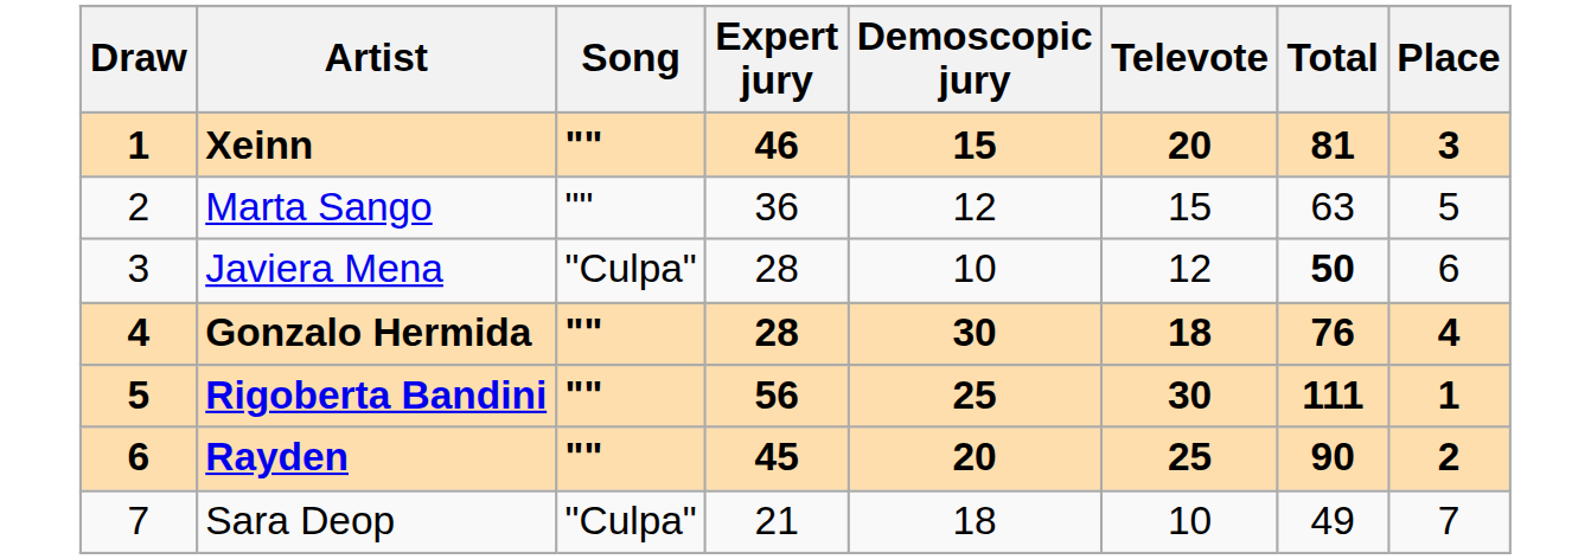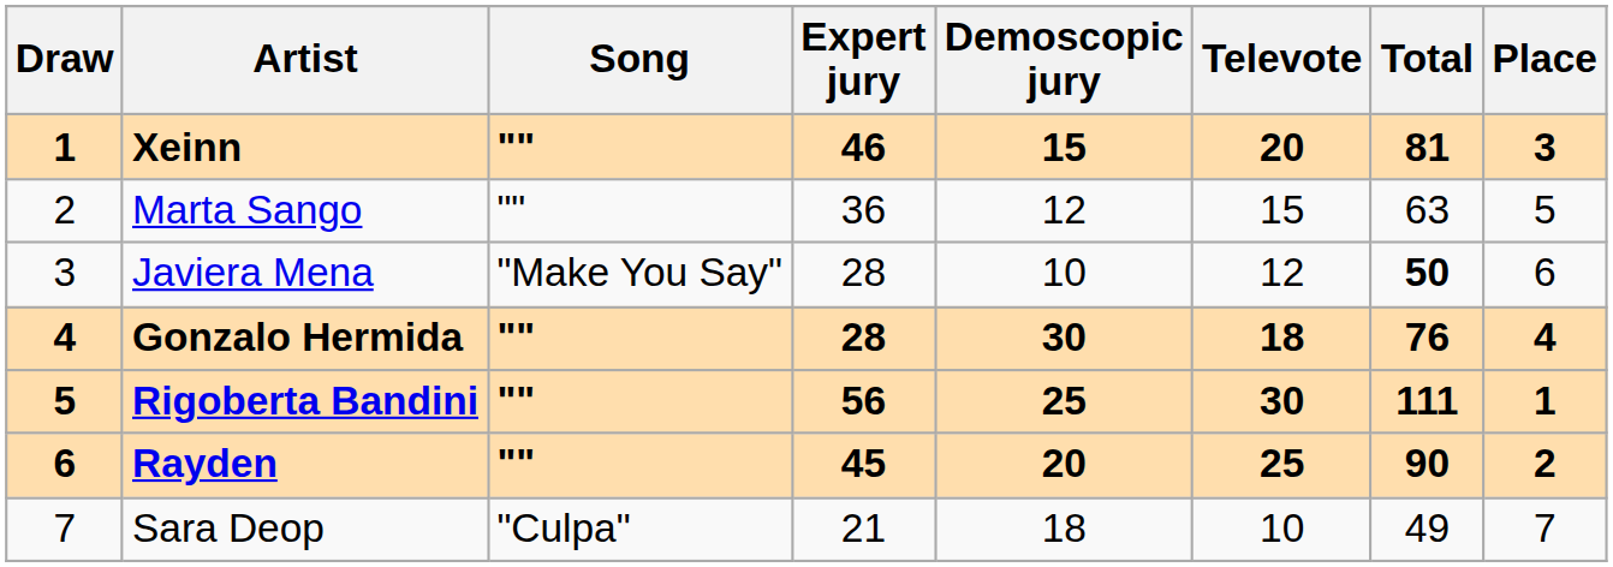 <table class="sortable wikitable" style="margin: 1em auto 1em auto; text-align:center;">
 <tr>
 </tr>
 <tr>
 <th>Draw</th>
 <th>Artist</th>
 <th>Song</th>
 <th>Expert<br>jury</th>
 <th>Demoscopic<br>jury</th>
 <th>Televote</th>
 <th>Total</th>
 <th>Place</th>
 </tr>
 <tr style="font-weight:bold; background:navajowhite;">
 <td>1</td>
 <td align="left">Xeinn</td>
 <td align="left">""</td>
 <td>46</td>
 <td>15</td>
 <td>20</td>
 <td>81</td>
 <td>3</td>
 </tr>
 <tr>
 <td>2</td>
 <td align="left"><a href='#'>Marta Sango</a></td>
 <td align="left">""</td>
 <td>36</td>
 <td>12</td>
 <td>15</td>
 <td>63</td>
 <td>5</td>
 </tr>
 <tr>
 <td>3</td>
 <td align="left"><a href='#'>Javiera Mena</a></td>
-<td align="left">"Culpa"</td>
+<td align="left">"Make You Say"</td>
 <td>28</td>
 <td>10</td>
 <td>12</td>
 <td><strong>50</strong></td>
 <td>6</td>
 </tr>
 <tr style="font-weight:bold; background:navajowhite;">
 <td>4</td>
 <td align="left">Gonzalo Hermida</td>
 <td align="left">""</td>
 <td>28</td>
 <td>30</td>
 <td>18</td>
 <td>76</td>
 <td>4</td>
 </tr>
 <tr style="font-weight:bold; background:navajowhite;">
 <td>5</td>
 <td align="left"><a href='#'>Rigoberta Bandini</a></td>
 <td align="left">""</td>
 <td>56</td>
 <td>25</td>
 <td>30</td>
 <td>111</td>
 <td>1</td>
 </tr>
 <tr style="font-weight:bold; background:navajowhite;">
 <td>6</td>
 <td align="left"><a href='#'>Rayden</a></td>
 <td align="left">""</td>
 <td>45</td>
 <td>20</td>
 <td>25</td>
 <td>90</td>
 <td>2</td>
 </tr>
 <tr>
 <td>7</td>
 <td align="left">Sara Deop</td>
 <td align="left">"Culpa"</td>
 <td>21</td>
 <td>18</td>
 <td>10</td>
 <td>49</td>
 <td>7</td>
 </tr>
 </table>
